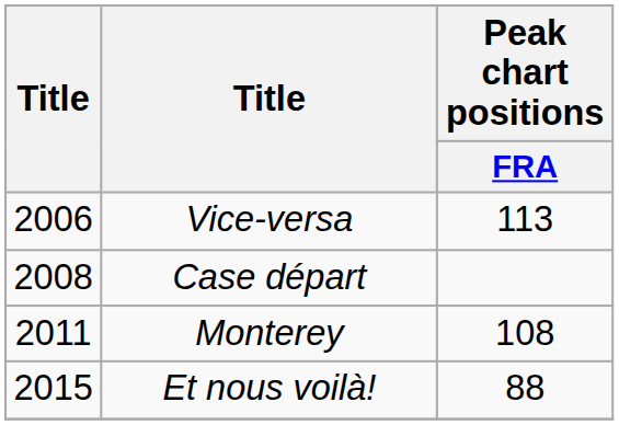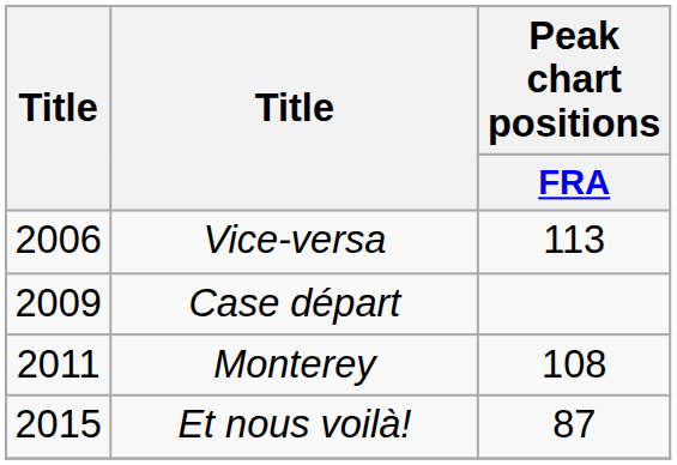 <table class="wikitable plainrowheaders" style="text-align:center;">
 <tr>
 <th scope="col" rowspan="2" style="width:2em;">Title</th>
 <th scope="col" rowspan="2" style="width:9em;">Title</th>
 <th scope="col" colspan="1">Peak chart positions</th>
 </tr>
 <tr>
 <th scope="col" style="width:3em;font-size:90%;"><a href='#'>FRA</a><br></th>
 </tr>
 <tr>
 <td>2006</td>
 <td><em>Vice-versa</em></td>
 <td>113</td>
 </tr>
 <tr>
-<td>2008</td>
+<td>2009</td>
 <td><em>Case départ</em></td>
 <td></td>
 </tr>
 <tr>
 <td>2011</td>
 <td><em>Monterey</em></td>
 <td>108</td>
 </tr>
 <tr>
 <td>2015</td>
 <td><em>Et nous voilà!</em></td>
-<td>88</td>
+<td>87</td>
 </tr>
 <tr>
 </tr>
 </table>
